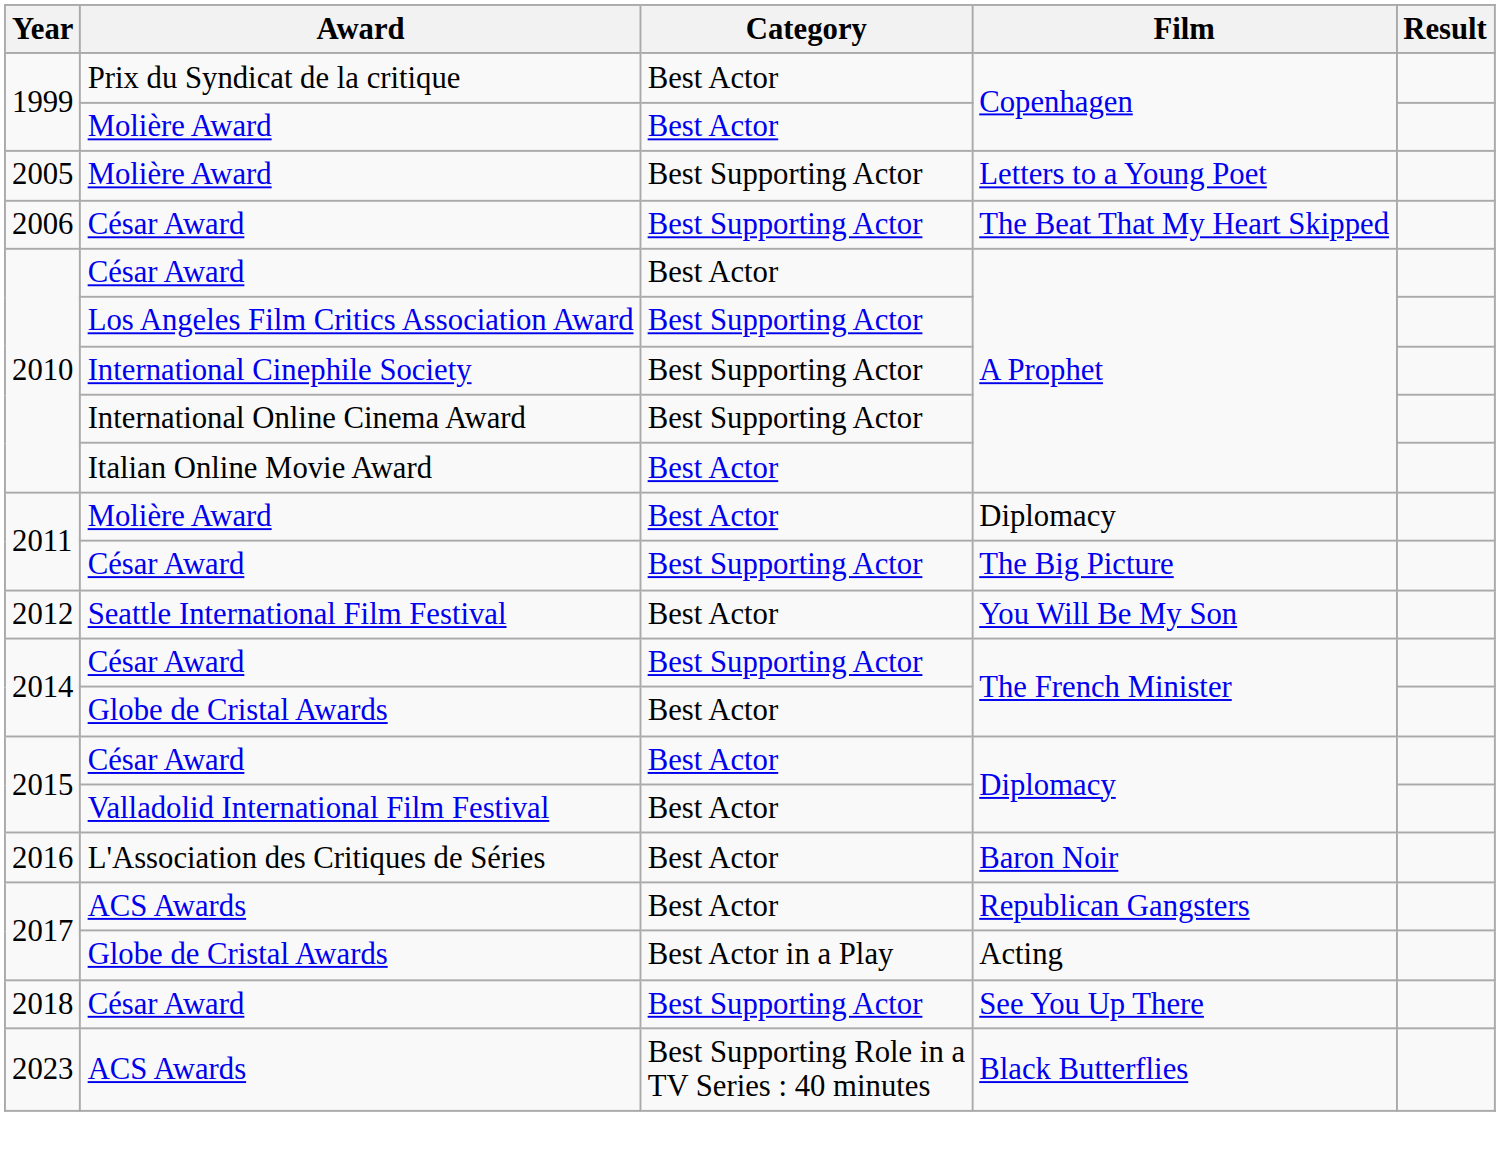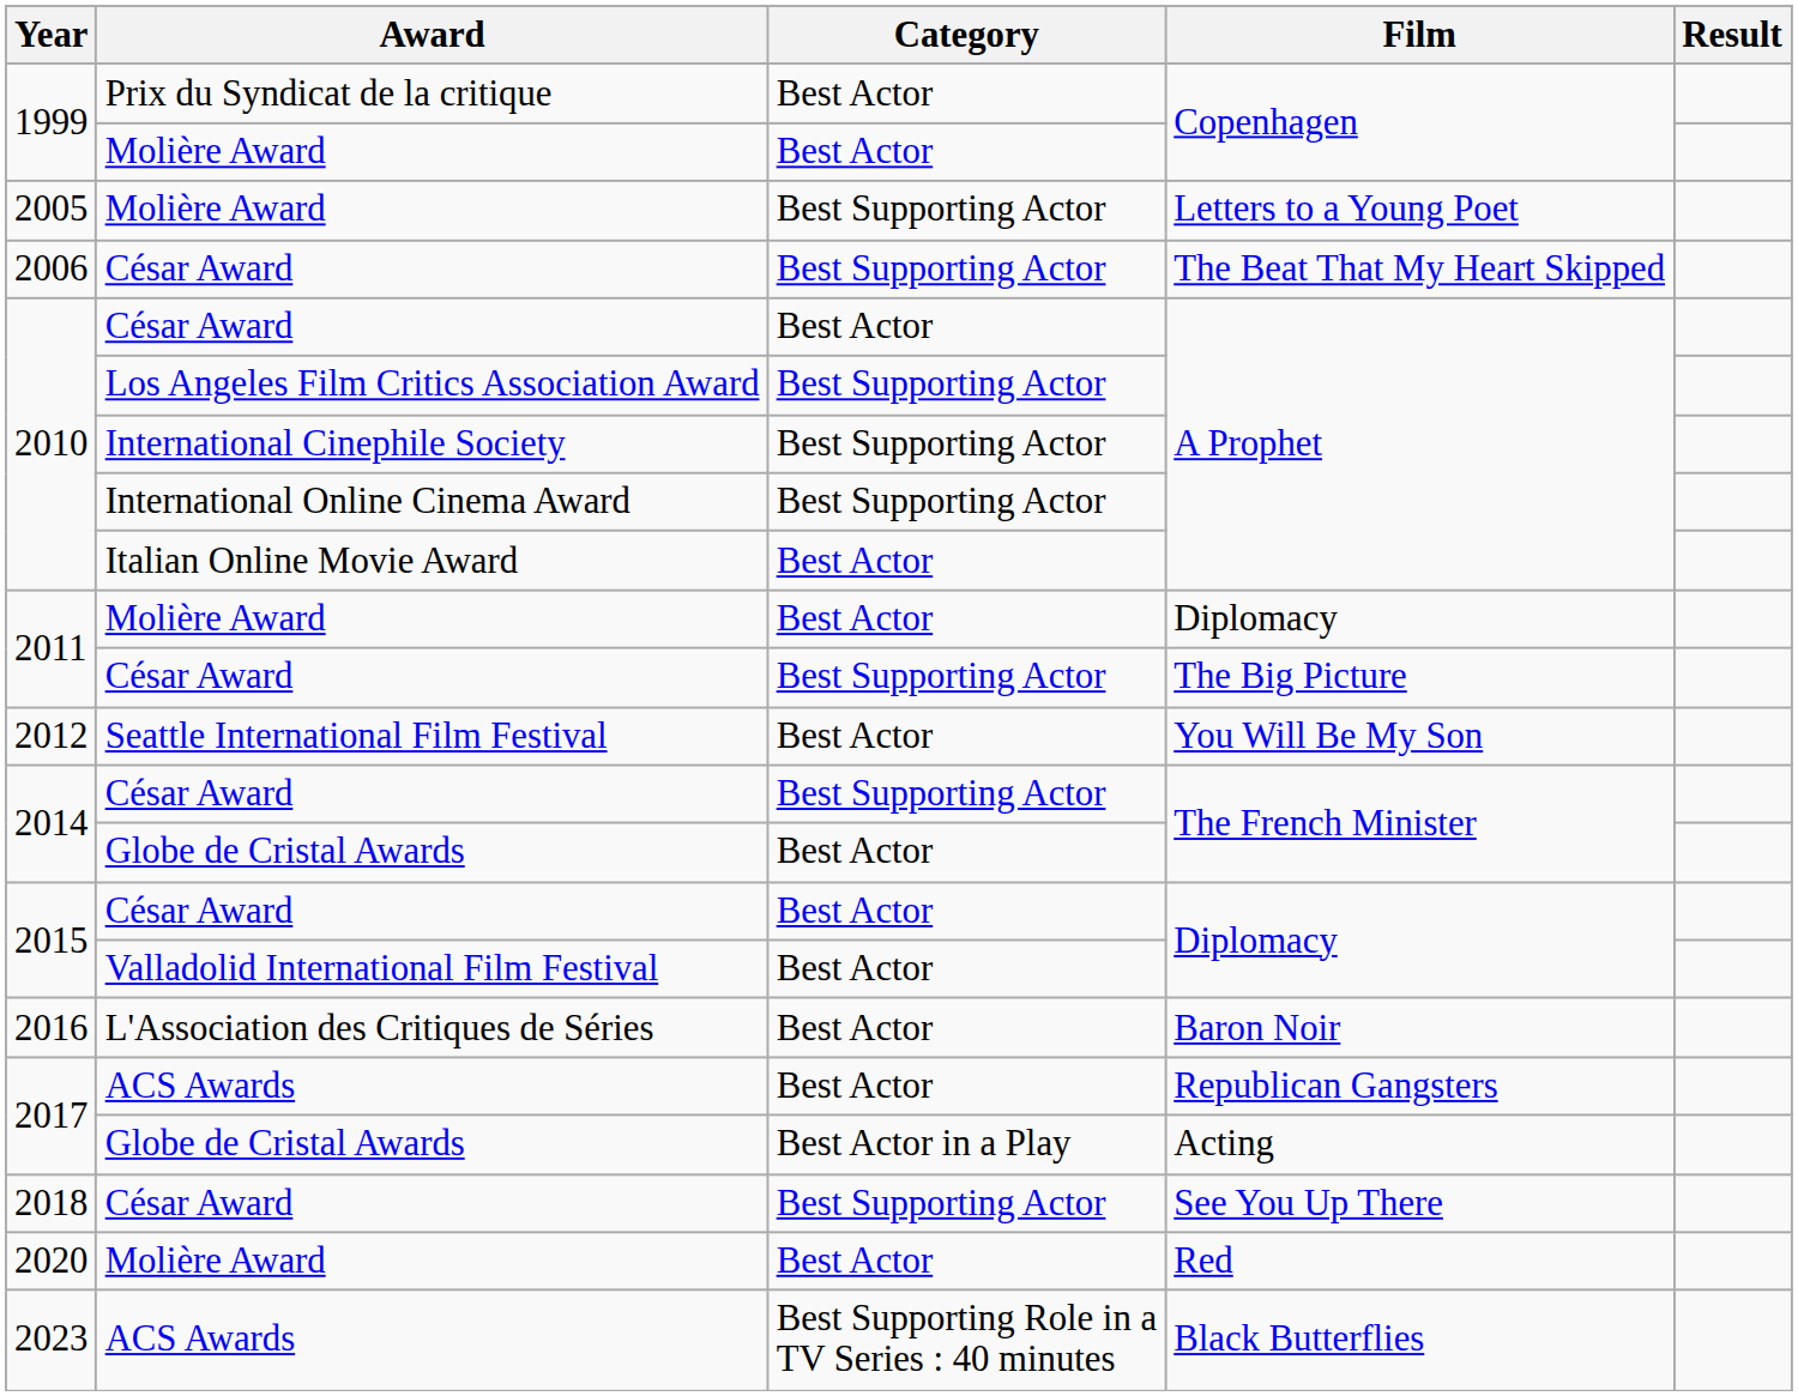 <table class="wikitable sortable">
 <tr>
 <th>Year</th>
 <th>Award</th>
 <th>Category</th>
 <th>Film</th>
 <th>Result</th>
 </tr>
 <tr>
 <td rowspan=2>1999</td>
 <td>Prix du Syndicat de la critique</td>
 <td>Best Actor</td>
 <td rowspan=2><a href='#'>Copenhagen</a></td>
 <td></td>
 </tr>
 <tr>
 <td><a href='#'>Molière Award</a></td>
 <td><a href='#'>Best Actor</a></td>
 <td></td>
 </tr>
 <tr>
 <td>2005</td>
 <td><a href='#'>Molière Award</a></td>
 <td>Best Supporting Actor</td>
 <td><a href='#'>Letters to a Young Poet</a></td>
 <td></td>
 </tr>
 <tr>
 <td>2006</td>
 <td><a href='#'>César Award</a></td>
 <td><a href='#'>Best Supporting Actor</a></td>
 <td><a href='#'>The Beat That My Heart Skipped</a></td>
 <td></td>
 </tr>
 <tr>
 <td rowspan=5>2010</td>
 <td><a href='#'>César Award</a></td>
 <td>Best Actor</td>
 <td rowspan=5><a href='#'>A Prophet</a></td>
 <td></td>
 </tr>
 <tr>
 <td><a href='#'>Los Angeles Film Critics Association Award</a></td>
 <td><a href='#'>Best Supporting Actor</a></td>
 <td></td>
 </tr>
 <tr>
 <td><a href='#'>International Cinephile Society</a></td>
 <td>Best Supporting Actor</td>
 <td></td>
 </tr>
 <tr>
 <td>International Online Cinema Award</td>
 <td>Best Supporting Actor</td>
 <td></td>
 </tr>
 <tr>
 <td>Italian Online Movie Award</td>
 <td><a href='#'>Best Actor</a></td>
 <td></td>
 </tr>
 <tr>
 <td rowspan=2>2011</td>
 <td><a href='#'>Molière Award</a></td>
 <td><a href='#'>Best Actor</a></td>
 <td>Diplomacy</td>
 <td></td>
 </tr>
 <tr>
 <td><a href='#'>César Award</a></td>
 <td><a href='#'>Best Supporting Actor</a></td>
 <td><a href='#'>The Big Picture</a></td>
 <td></td>
 </tr>
 <tr>
 <td>2012</td>
 <td><a href='#'>Seattle International Film Festival</a></td>
 <td>Best Actor</td>
 <td><a href='#'>You Will Be My Son</a></td>
 <td></td>
 </tr>
 <tr>
 <td rowspan=2>2014</td>
 <td><a href='#'>César Award</a></td>
 <td><a href='#'>Best Supporting Actor</a></td>
 <td rowspan=2><a href='#'>The French Minister</a></td>
 <td></td>
 </tr>
 <tr>
 <td><a href='#'>Globe de Cristal Awards</a></td>
 <td>Best Actor</td>
 <td></td>
 </tr>
 <tr>
 <td rowspan=2>2015</td>
 <td><a href='#'>César Award</a></td>
 <td><a href='#'>Best Actor</a></td>
 <td rowspan=2><a href='#'>Diplomacy</a></td>
 <td></td>
 </tr>
 <tr>
 <td><a href='#'>Valladolid International Film Festival</a></td>
 <td>Best Actor</td>
 <td></td>
 </tr>
 <tr>
 <td>2016</td>
 <td>L'Association des Critiques de Séries</td>
 <td>Best Actor</td>
 <td><a href='#'>Baron Noir</a></td>
 <td></td>
 </tr>
 <tr>
 <td rowspan=2>2017</td>
 <td><a href='#'>ACS Awards</a></td>
 <td>Best Actor</td>
 <td><a href='#'>Republican Gangsters</a></td>
 <td></td>
 </tr>
 <tr>
 <td><a href='#'>Globe de Cristal Awards</a></td>
 <td>Best Actor in a Play</td>
 <td>Acting</td>
 <td></td>
 </tr>
 <tr>
 <td>2018</td>
 <td><a href='#'>César Award</a></td>
 <td><a href='#'>Best Supporting Actor</a></td>
 <td><a href='#'>See You Up There</a></td>
 <td></td>
 </tr>
 <tr>
+<td>2020</td>
+<td><a href='#'>Molière Award</a></td>
+<td><a href='#'>Best Actor</a></td>
+<td><a href='#'>Red</a></td>
+<td></td>
+</tr>
+<tr>
 <td>2023</td>
 <td><a href='#'>ACS Awards</a></td>
 <td>Best Supporting Role in a<br> TV Series : 40 minutes</td>
 <td><a href='#'>Black Butterflies</a></td>
 <td></td>
 </tr>
 </table>
